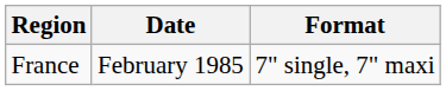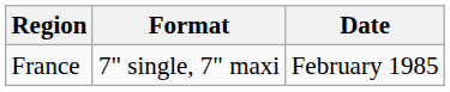 <table class="wikitable">
 <tr>
 <th>Region</th>
+<th>Format</th>
 <th>Date</th>
-<th>Format</th>
 </tr>
 <tr>
 <td>France</td>
+<td>7" single, 7" maxi</td>
 <td>February 1985</td>
-<td>7" single, 7" maxi</td>
 </tr>
 </table>
